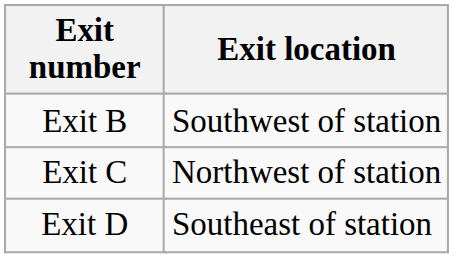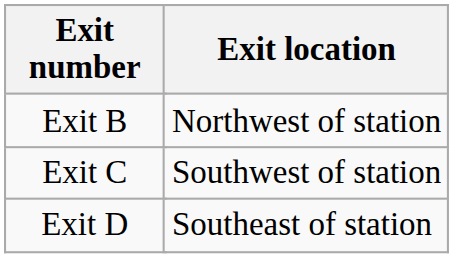 <table class="wikitable">
 <tr>
 <th colspan="2" style="width:70px">Exit number</th>
 <th>Exit location</th>
 </tr>
 <tr>
 <td colspan="2" align="center">Exit B</td>
-<td>Southwest of station</td>
+<td>Northwest of station</td>
 </tr>
 <tr>
 <td colspan="2" align="center">Exit C</td>
-<td>Northwest of station</td>
+<td>Southwest of station</td>
 </tr>
 <tr>
 <td colspan="2" align="center">Exit D</td>
 <td>Southeast of station</td>
 </tr>
 </table>
